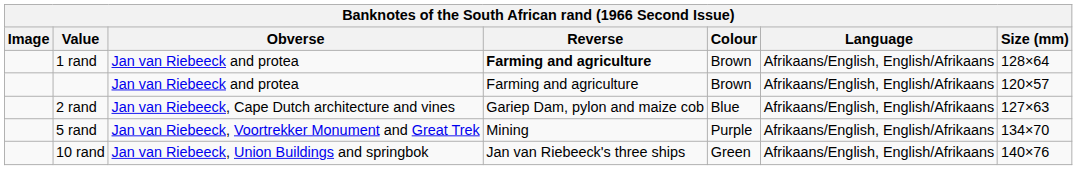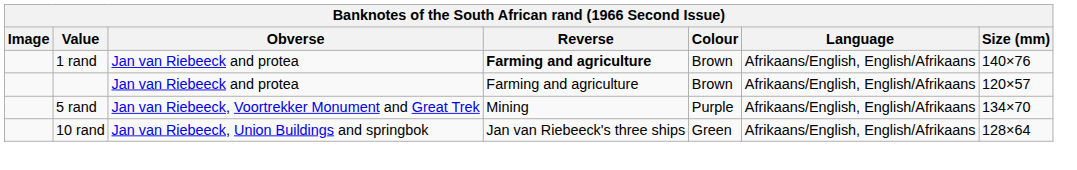 <table class="wikitable" style="font-size: 100%">
 <tr>
 <th colspan="7">Banknotes of the South African rand (1966 Second Issue)</th>
 </tr>
 <tr>
 <th>Image</th>
 <th>Value</th>
 <th>Obverse</th>
 <th>Reverse</th>
 <th>Colour</th>
 <th>Language</th>
 <th>Size (mm)</th>
 </tr>
 <tr>
 <td style="text-align:center;"></td>
 <td>1 rand</td>
 <td><a href='#'>Jan van Riebeeck</a> and protea</td>
 <td><strong>Farming and agriculture</strong></td>
 <td>Brown</td>
 <td>Afrikaans/English, English/Afrikaans</td>
-<td>128×64</td>
+<td>140×76</td>
 </tr>
 <tr>
 <td></td>
 <td></td>
 <td><a href='#'>Jan van Riebeeck</a> and protea</td>
 <td>Farming and agriculture</td>
 <td>Brown</td>
 <td>Afrikaans/English, English/Afrikaans</td>
 <td>120×57</td>
-</tr>
-<tr>
-<td></td>
-<td>2 rand</td>
-<td><a href='#'>Jan van Riebeeck</a>, Cape Dutch architecture and vines</td>
-<td>Gariep Dam, pylon and maize cob</td>
-<td>Blue</td>
-<td>Afrikaans/English, English/Afrikaans</td>
-<td>127×63</td>
 </tr>
 <tr>
 <td style="text-align:center;"></td>
 <td>5 rand</td>
 <td><a href='#'>Jan van Riebeeck</a>, <a href='#'>Voortrekker Monument</a> and <a href='#'>Great Trek</a></td>
 <td>Mining</td>
 <td>Purple</td>
 <td>Afrikaans/English, English/Afrikaans</td>
 <td>134×70</td>
 </tr>
 <tr>
 <td style="text-align:center;"></td>
 <td>10 rand</td>
 <td><a href='#'>Jan van Riebeeck</a>, <a href='#'>Union Buildings</a> and springbok</td>
 <td>Jan van Riebeeck's three ships</td>
 <td>Green</td>
 <td>Afrikaans/English, English/Afrikaans</td>
-<td>140×76</td>
+<td>128×64</td>
 </tr>
 </table>
